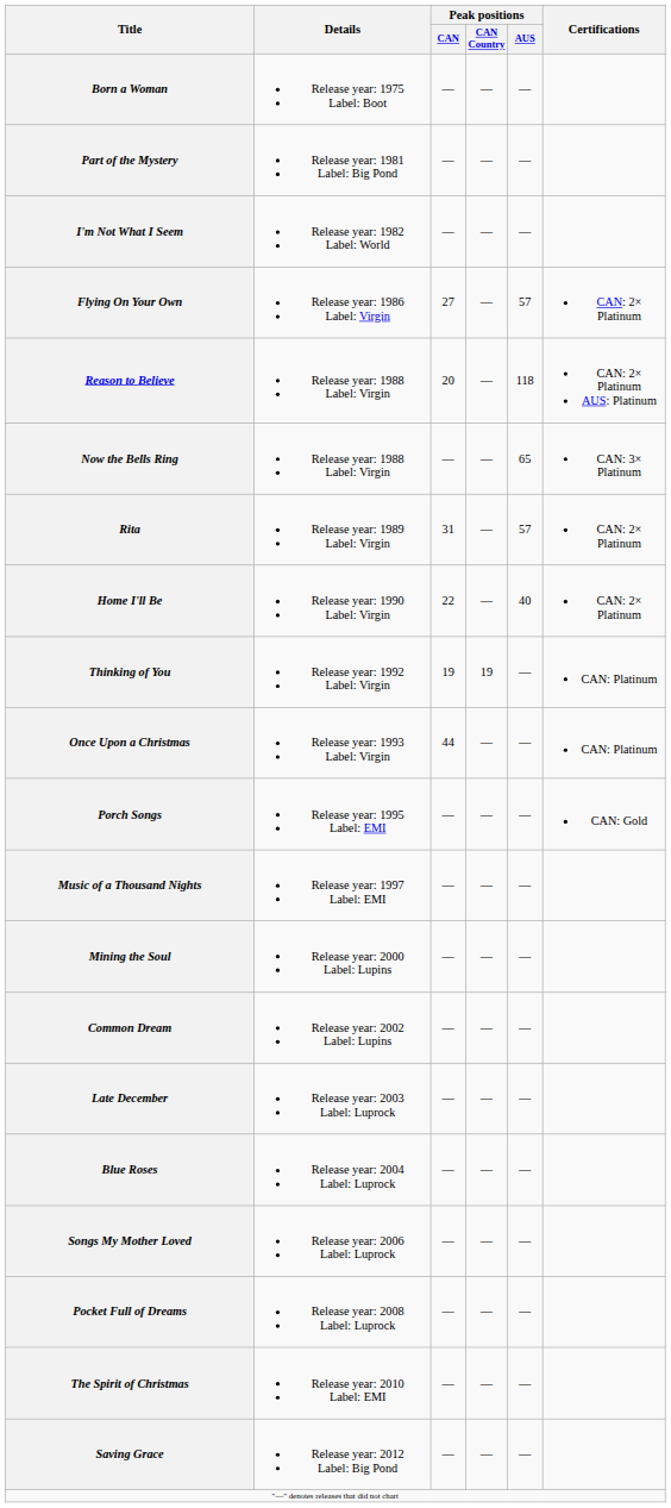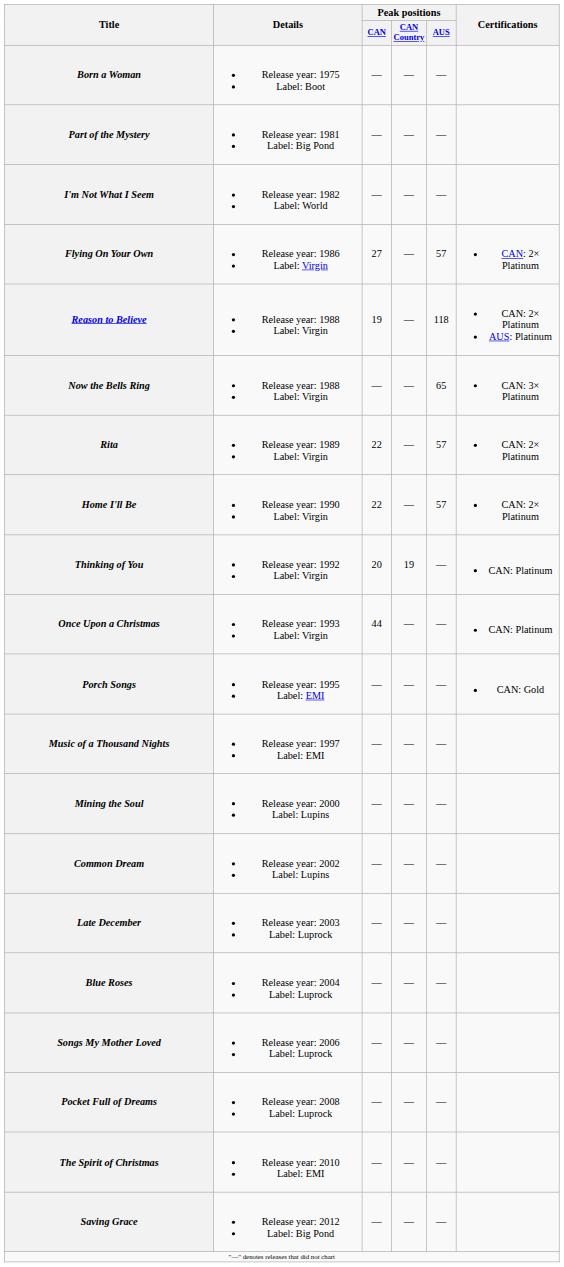 <table class="wikitable plainrowheaders" style=text-align:center;>
 <tr>
 <th scope="col" rowspan="2" style="width:20em;">Title</th>
 <th scope="col" rowspan="2" style="width:14em;">Details</th>
 <th scope="col" colspan="3">Peak positions</th>
 <th scope="col" rowspan="2">Certifications</th>
 </tr>
 <tr style="font-size:smaller;">
 <th width="40"><a href='#'>CAN</a><br></th>
 <th width="40"><a href='#'>CAN Country</a><br></th>
 <th width="40"><a href='#'>AUS</a><br></th>
 </tr>
 <tr>
 <th scope="row"><em>Born a Woman</em></th>
 <td><br><ul><li>Release year: 1975</li><li>Label: Boot</li></ul></td>
 <td>—</td>
 <td>—</td>
 <td>—</td>
 <td></td>
 </tr>
 <tr>
 <th scope="row"><em>Part of the Mystery</em></th>
 <td><br><ul><li>Release year: 1981</li><li>Label: Big Pond</li></ul></td>
 <td>—</td>
 <td>—</td>
 <td>—</td>
 <td></td>
 </tr>
 <tr>
 <th scope="row"><em>I'm Not What I Seem</em></th>
 <td><br><ul><li>Release year: 1982</li><li>Label: World</li></ul></td>
 <td>—</td>
 <td>—</td>
 <td>—</td>
 <td></td>
 </tr>
 <tr>
 <th scope="row"><em>Flying On Your Own</em></th>
 <td><br><ul><li>Release year: 1986</li><li>Label: <a href='#'>Virgin</a></li></ul></td>
 <td>27</td>
 <td>—</td>
 <td>57</td>
 <td><br><ul><li><a href='#'>CAN</a>: 2× Platinum</li></ul></td>
 </tr>
 <tr>
 <th scope="row"><em><a href='#'>Reason to Believe</a></em></th>
 <td><br><ul><li>Release year: 1988</li><li>Label: Virgin</li></ul></td>
-<td>20</td>
+<td>19</td>
 <td>—</td>
 <td>118</td>
 <td><br><ul><li>CAN: 2× Platinum</li><li><a href='#'>AUS</a>: Platinum</li></ul></td>
 </tr>
 <tr>
 <th scope="row"><em>Now the Bells Ring</em></th>
 <td><br><ul><li>Release year: 1988</li><li>Label: Virgin</li></ul></td>
 <td>—</td>
 <td>—</td>
 <td>65</td>
 <td><br><ul><li>CAN: 3× Platinum</li></ul></td>
 </tr>
 <tr>
 <th scope="row"><em>Rita</em></th>
 <td><br><ul><li>Release year: 1989</li><li>Label: Virgin</li></ul></td>
-<td>31</td>
+<td>22</td>
 <td>—</td>
 <td>57</td>
 <td><br><ul><li>CAN: 2× Platinum</li></ul></td>
 </tr>
 <tr>
 <th scope="row"><em>Home I'll Be</em></th>
 <td><br><ul><li>Release year: 1990</li><li>Label: Virgin</li></ul></td>
 <td>22</td>
 <td>—</td>
-<td>40</td>
+<td>57</td>
 <td><br><ul><li>CAN: 2× Platinum</li></ul></td>
 </tr>
 <tr>
 <th scope="row"><em>Thinking of You</em></th>
 <td><br><ul><li>Release year: 1992</li><li>Label: Virgin</li></ul></td>
-<td>19</td>
+<td>20</td>
 <td>19</td>
 <td>—</td>
 <td><br><ul><li>CAN: Platinum</li></ul></td>
 </tr>
 <tr>
 <th scope="row"><em>Once Upon a Christmas</em></th>
 <td><br><ul><li>Release year: 1993</li><li>Label: Virgin</li></ul></td>
 <td>44</td>
 <td>—</td>
 <td>—</td>
 <td><br><ul><li>CAN: Platinum</li></ul></td>
 </tr>
 <tr>
 <th scope="row"><em>Porch Songs</em></th>
 <td><br><ul><li>Release year: 1995</li><li>Label: <a href='#'>EMI</a></li></ul></td>
 <td>—</td>
 <td>—</td>
 <td>—</td>
 <td><br><ul><li>CAN: Gold</li></ul></td>
 </tr>
 <tr>
 <th scope="row"><em>Music of a Thousand Nights</em></th>
 <td><br><ul><li>Release year: 1997</li><li>Label: EMI</li></ul></td>
 <td>—</td>
 <td>—</td>
 <td>—</td>
 <td></td>
 </tr>
 <tr>
 <th scope="row"><em>Mining the Soul</em><br></th>
 <td><br><ul><li>Release year: 2000</li><li>Label: Lupins</li></ul></td>
 <td>—</td>
 <td>—</td>
 <td>—</td>
 <td></td>
 </tr>
 <tr>
 <th scope="row"><em>Common Dream</em></th>
 <td><br><ul><li>Release year: 2002</li><li>Label: Lupins</li></ul></td>
 <td>—</td>
 <td>—</td>
 <td>—</td>
 <td></td>
 </tr>
 <tr>
 <th scope="row"><em>Late December</em></th>
 <td><br><ul><li>Release year: 2003</li><li>Label: Luprock</li></ul></td>
 <td>—</td>
 <td>—</td>
 <td>—</td>
 <td></td>
 </tr>
 <tr>
 <th scope="row"><em>Blue Roses</em></th>
 <td><br><ul><li>Release year: 2004</li><li>Label: Luprock</li></ul></td>
 <td>—</td>
 <td>—</td>
 <td>—</td>
 <td></td>
 </tr>
 <tr>
 <th scope="row"><em>Songs My Mother Loved</em></th>
 <td><br><ul><li>Release year: 2006</li><li>Label: Luprock</li></ul></td>
 <td>—</td>
 <td>—</td>
 <td>—</td>
 <td></td>
 </tr>
 <tr>
 <th scope="row"><em>Pocket Full of Dreams</em></th>
 <td><br><ul><li>Release year: 2008</li><li>Label: Luprock</li></ul></td>
 <td>—</td>
 <td>—</td>
 <td>—</td>
 <td></td>
 </tr>
 <tr>
 <th scope="row"><em>The Spirit of Christmas</em><br></th>
 <td><br><ul><li>Release year: 2010</li><li>Label: EMI</li></ul></td>
 <td>—</td>
 <td>—</td>
 <td>—</td>
 <td></td>
 </tr>
 <tr>
 <th scope="row"><em>Saving Grace</em></th>
 <td><br><ul><li>Release year: 2012</li><li>Label: Big Pond</li></ul></td>
 <td>—</td>
 <td>—</td>
 <td>—</td>
 <td></td>
 </tr>
 <tr>
 <td colspan="6" style="font-size:8pt">"—" denotes releases that did not chart</td>
 </tr>
 </table>
